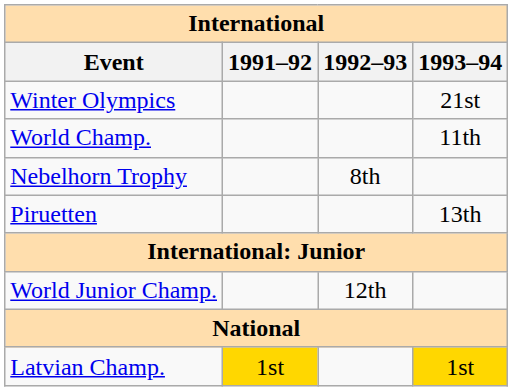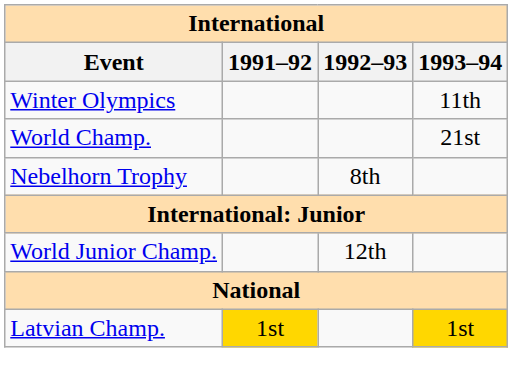 <table class="wikitable" style="text-align:center">
 <tr>
 <th style="background-color: #ffdead; " colspan=4 align=center>International</th>
 </tr>
 <tr>
 <th>Event</th>
 <th>1991–92</th>
 <th>1992–93</th>
 <th>1993–94</th>
 </tr>
 <tr>
 <td align=left><a href='#'>Winter Olympics</a></td>
 <td></td>
 <td></td>
-<td>21st</td>
+<td>11th</td>
 </tr>
 <tr>
 <td align=left><a href='#'>World Champ.</a></td>
 <td></td>
 <td></td>
-<td>11th</td>
+<td>21st</td>
 </tr>
 <tr>
 <td align=left><a href='#'>Nebelhorn Trophy</a></td>
 <td></td>
 <td>8th</td>
 <td></td>
-</tr>
-<tr>
-<td align=left><a href='#'>Piruetten</a></td>
-<td></td>
-<td></td>
-<td>13th</td>
 </tr>
 <tr>
 <th style="background-color: #ffdead; " colspan=4 align=center>International: Junior</th>
 </tr>
 <tr>
 <td align=left><a href='#'>World Junior Champ.</a></td>
 <td></td>
 <td>12th</td>
 <td></td>
 </tr>
 <tr>
 <th style="background-color: #ffdead; " colspan=4 align=center>National</th>
 </tr>
 <tr>
 <td align=left><a href='#'>Latvian Champ.</a></td>
 <td bgcolor=gold>1st</td>
 <td></td>
 <td bgcolor=gold>1st</td>
 </tr>
 </table>
